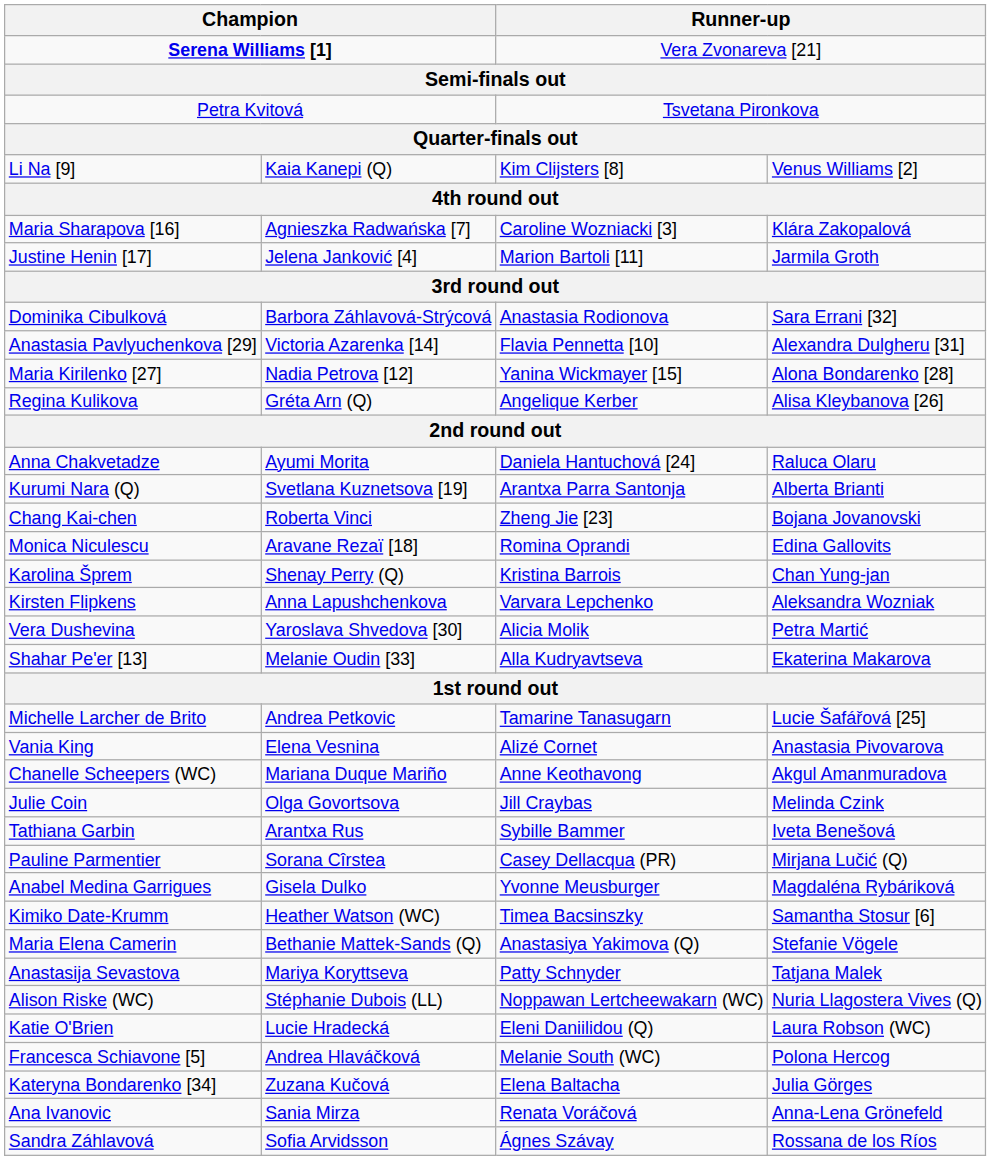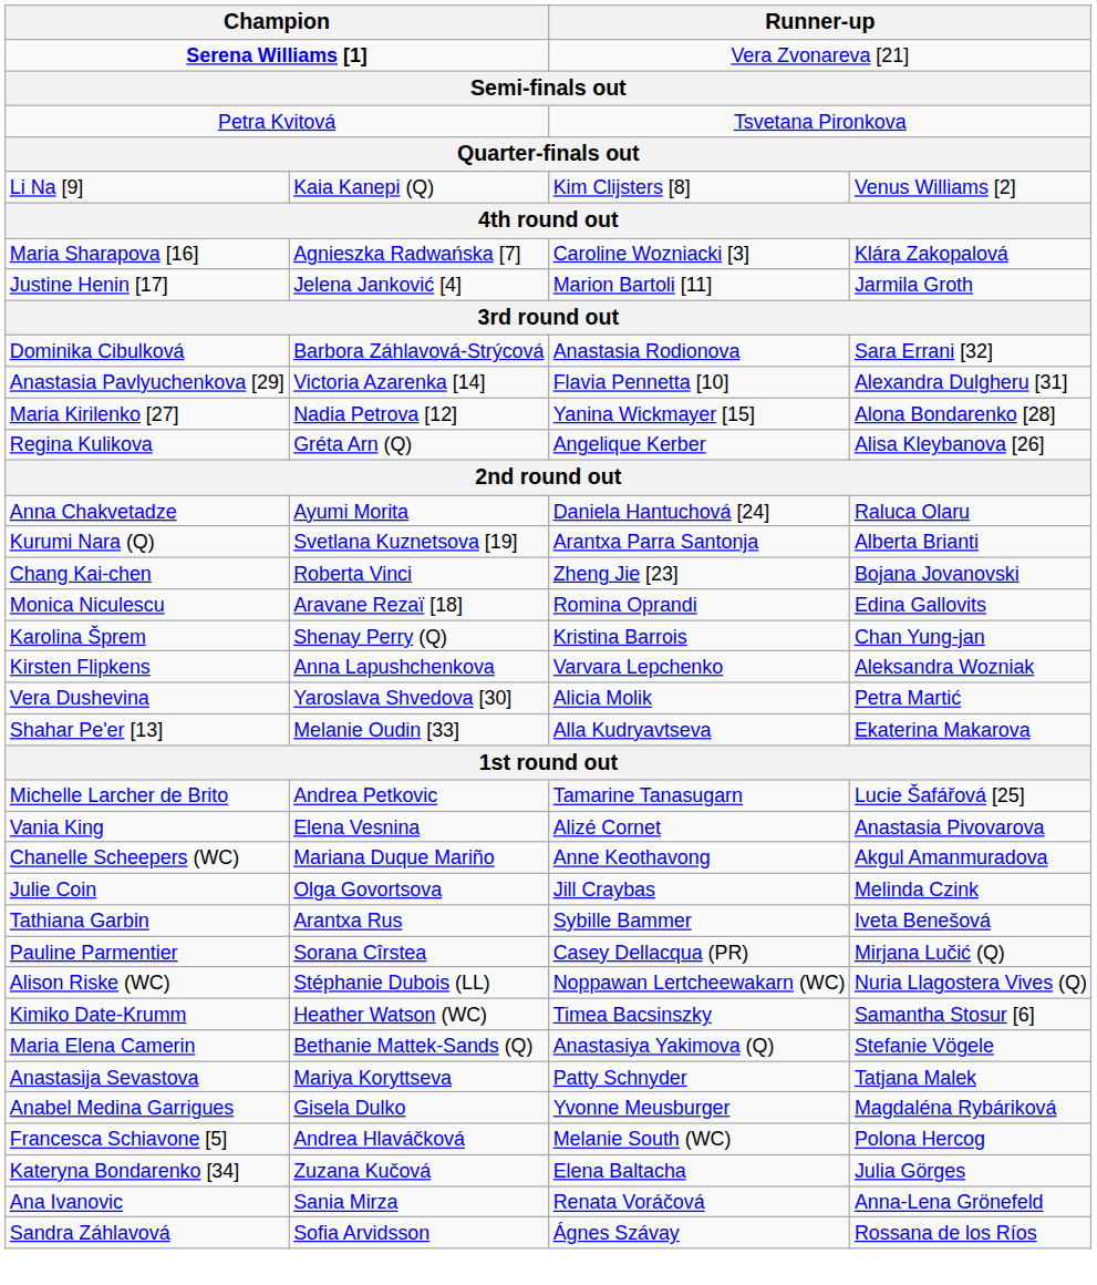 <table class="wikitable collapsible collapsed" style=font-size:90%>
 <tr style=font-size:110%>
 <th colspan=2><strong>Champion</strong></th>
 <th colspan=2>Runner-up</th>
 </tr>
 <tr align=center>
 <td colspan=2> <strong><a href='#'>Serena Williams</a> [1]</strong></td>
 <td colspan=2> <a href='#'>Vera Zvonareva</a> [21]</td>
 </tr>
 <tr style=font-size:110%>
 <th colspan=4>Semi-finals out</th>
 </tr>
 <tr align=center>
 <td colspan=2> <a href='#'>Petra Kvitová</a></td>
 <td colspan=2> <a href='#'>Tsvetana Pironkova</a></td>
 </tr>
 <tr style=font-size:110%>
 <th colspan=4>Quarter-finals out</th>
 </tr>
 <tr>
 <td> <a href='#'>Li Na</a> [9]</td>
 <td> <a href='#'>Kaia Kanepi</a> (Q)</td>
 <td> <a href='#'>Kim Clijsters</a> [8]</td>
 <td> <a href='#'>Venus Williams</a> [2]</td>
 </tr>
 <tr style=font-size:110%>
 <th colspan=4>4th round out</th>
 </tr>
 <tr>
 <td> <a href='#'>Maria Sharapova</a> [16]</td>
 <td> <a href='#'>Agnieszka Radwańska</a> [7]</td>
 <td> <a href='#'>Caroline Wozniacki</a> [3]</td>
 <td> <a href='#'>Klára Zakopalová</a></td>
 </tr>
 <tr>
 <td> <a href='#'>Justine Henin</a> [17]</td>
 <td> <a href='#'>Jelena Janković</a> [4]</td>
 <td> <a href='#'>Marion Bartoli</a> [11]</td>
 <td> <a href='#'>Jarmila Groth</a></td>
 </tr>
 <tr style=font-size:110%>
 <th colspan=4>3rd round out</th>
 </tr>
 <tr>
 <td> <a href='#'>Dominika Cibulková</a></td>
 <td> <a href='#'>Barbora Záhlavová-Strýcová</a></td>
 <td> <a href='#'>Anastasia Rodionova</a></td>
 <td> <a href='#'>Sara Errani</a> [32]</td>
 </tr>
 <tr>
 <td> <a href='#'>Anastasia Pavlyuchenkova</a> [29]</td>
 <td> <a href='#'>Victoria Azarenka</a> [14]</td>
 <td> <a href='#'>Flavia Pennetta</a> [10]</td>
 <td> <a href='#'>Alexandra Dulgheru</a> [31]</td>
 </tr>
 <tr>
 <td> <a href='#'>Maria Kirilenko</a> [27]</td>
 <td> <a href='#'>Nadia Petrova</a> [12]</td>
 <td> <a href='#'>Yanina Wickmayer</a> [15]</td>
 <td> <a href='#'>Alona Bondarenko</a> [28]</td>
 </tr>
 <tr>
 <td> <a href='#'>Regina Kulikova</a></td>
 <td> <a href='#'>Gréta Arn</a> (Q)</td>
 <td> <a href='#'>Angelique Kerber</a></td>
 <td> <a href='#'>Alisa Kleybanova</a> [26]</td>
 </tr>
 <tr style=font-size:110%>
 <th colspan=4>2nd round out</th>
 </tr>
 <tr>
 <td> <a href='#'>Anna Chakvetadze</a></td>
 <td> <a href='#'>Ayumi Morita</a></td>
 <td> <a href='#'>Daniela Hantuchová</a> [24]</td>
 <td> <a href='#'>Raluca Olaru</a></td>
 </tr>
 <tr>
 <td> <a href='#'>Kurumi Nara</a> (Q)</td>
 <td> <a href='#'>Svetlana Kuznetsova</a> [19]</td>
 <td> <a href='#'>Arantxa Parra Santonja</a></td>
 <td> <a href='#'>Alberta Brianti</a></td>
 </tr>
 <tr>
 <td> <a href='#'>Chang Kai-chen</a></td>
 <td> <a href='#'>Roberta Vinci</a></td>
 <td> <a href='#'>Zheng Jie</a> [23]</td>
 <td> <a href='#'>Bojana Jovanovski</a></td>
 </tr>
 <tr>
 <td> <a href='#'>Monica Niculescu</a></td>
 <td> <a href='#'>Aravane Rezaï</a> [18]</td>
 <td> <a href='#'>Romina Oprandi</a></td>
 <td> <a href='#'>Edina Gallovits</a></td>
 </tr>
 <tr>
 <td> <a href='#'>Karolina Šprem</a></td>
 <td> <a href='#'>Shenay Perry</a> (Q)</td>
 <td> <a href='#'>Kristina Barrois</a></td>
 <td> <a href='#'>Chan Yung-jan</a></td>
 </tr>
 <tr>
 <td> <a href='#'>Kirsten Flipkens</a></td>
 <td> <a href='#'>Anna Lapushchenkova</a></td>
 <td> <a href='#'>Varvara Lepchenko</a></td>
 <td> <a href='#'>Aleksandra Wozniak</a></td>
 </tr>
 <tr>
 <td> <a href='#'>Vera Dushevina</a></td>
 <td> <a href='#'>Yaroslava Shvedova</a> [30]</td>
 <td> <a href='#'>Alicia Molik</a></td>
 <td> <a href='#'>Petra Martić</a></td>
 </tr>
 <tr>
 <td> <a href='#'>Shahar Pe'er</a> [13]</td>
 <td> <a href='#'>Melanie Oudin</a> [33]</td>
 <td> <a href='#'>Alla Kudryavtseva</a></td>
 <td> <a href='#'>Ekaterina Makarova</a></td>
 </tr>
 <tr style=font-size:110%>
 <th colspan=4>1st round out</th>
 </tr>
 <tr>
 <td> <a href='#'>Michelle Larcher de Brito</a></td>
 <td> <a href='#'>Andrea Petkovic</a></td>
 <td> <a href='#'>Tamarine Tanasugarn</a></td>
 <td> <a href='#'>Lucie Šafářová</a> [25]</td>
 </tr>
 <tr>
 <td> <a href='#'>Vania King</a></td>
 <td> <a href='#'>Elena Vesnina</a></td>
 <td> <a href='#'>Alizé Cornet</a></td>
 <td> <a href='#'>Anastasia Pivovarova</a></td>
 </tr>
 <tr>
 <td> <a href='#'>Chanelle Scheepers</a> (WC)</td>
 <td> <a href='#'>Mariana Duque Mariño</a></td>
 <td> <a href='#'>Anne Keothavong</a></td>
 <td> <a href='#'>Akgul Amanmuradova</a></td>
 </tr>
 <tr>
 <td> <a href='#'>Julie Coin</a></td>
 <td> <a href='#'>Olga Govortsova</a></td>
 <td> <a href='#'>Jill Craybas</a></td>
 <td> <a href='#'>Melinda Czink</a></td>
 </tr>
 <tr>
 <td> <a href='#'>Tathiana Garbin</a></td>
 <td> <a href='#'>Arantxa Rus</a></td>
 <td> <a href='#'>Sybille Bammer</a></td>
 <td> <a href='#'>Iveta Benešová</a></td>
 </tr>
 <tr>
 <td> <a href='#'>Pauline Parmentier</a></td>
 <td> <a href='#'>Sorana Cîrstea</a></td>
 <td> <a href='#'>Casey Dellacqua</a> (PR)</td>
 <td> <a href='#'>Mirjana Lučić</a> (Q)</td>
 </tr>
 <tr>
-<td> <a href='#'>Anabel Medina Garrigues</a></td>
-<td> <a href='#'>Gisela Dulko</a></td>
-<td> <a href='#'>Yvonne Meusburger</a></td>
-<td> <a href='#'>Magdaléna Rybáriková</a></td>
+<td> <a href='#'>Alison Riske</a> (WC)</td>
+<td> <a href='#'>Stéphanie Dubois</a> (LL)</td>
+<td> <a href='#'>Noppawan Lertcheewakarn</a> (WC)</td>
+<td> <a href='#'>Nuria Llagostera Vives</a> (Q)</td>
 </tr>
 <tr>
 <td> <a href='#'>Kimiko Date-Krumm</a></td>
 <td> <a href='#'>Heather Watson</a> (WC)</td>
 <td> <a href='#'>Timea Bacsinszky</a></td>
 <td> <a href='#'>Samantha Stosur</a> [6]</td>
 </tr>
 <tr>
 <td> <a href='#'>Maria Elena Camerin</a></td>
 <td> <a href='#'>Bethanie Mattek-Sands</a> (Q)</td>
 <td> <a href='#'>Anastasiya Yakimova</a> (Q)</td>
 <td> <a href='#'>Stefanie Vögele</a></td>
 </tr>
 <tr>
 <td> <a href='#'>Anastasija Sevastova</a></td>
 <td> <a href='#'>Mariya Koryttseva</a></td>
 <td> <a href='#'>Patty Schnyder</a></td>
 <td> <a href='#'>Tatjana Malek</a></td>
 </tr>
 <tr>
-<td> <a href='#'>Alison Riske</a> (WC)</td>
-<td> <a href='#'>Stéphanie Dubois</a> (LL)</td>
-<td> <a href='#'>Noppawan Lertcheewakarn</a> (WC)</td>
-<td> <a href='#'>Nuria Llagostera Vives</a> (Q)</td>
-</tr>
-<tr>
-<td> <a href='#'>Katie O'Brien</a></td>
-<td> <a href='#'>Lucie Hradecká</a></td>
-<td> <a href='#'>Eleni Daniilidou</a> (Q)</td>
-<td> <a href='#'>Laura Robson</a> (WC)</td>
+<td> <a href='#'>Anabel Medina Garrigues</a></td>
+<td> <a href='#'>Gisela Dulko</a></td>
+<td> <a href='#'>Yvonne Meusburger</a></td>
+<td> <a href='#'>Magdaléna Rybáriková</a></td>
 </tr>
 <tr>
 <td> <a href='#'>Francesca Schiavone</a> [5]</td>
 <td> <a href='#'>Andrea Hlaváčková</a></td>
 <td> <a href='#'>Melanie South</a> (WC)</td>
 <td> <a href='#'>Polona Hercog</a></td>
 </tr>
 <tr>
 <td> <a href='#'>Kateryna Bondarenko</a> [34]</td>
 <td> <a href='#'>Zuzana Kučová</a></td>
 <td> <a href='#'>Elena Baltacha</a></td>
 <td> <a href='#'>Julia Görges</a></td>
 </tr>
 <tr>
 <td> <a href='#'>Ana Ivanovic</a></td>
 <td> <a href='#'>Sania Mirza</a></td>
 <td> <a href='#'>Renata Voráčová</a></td>
 <td> <a href='#'>Anna-Lena Grönefeld</a></td>
 </tr>
 <tr>
 <td> <a href='#'>Sandra Záhlavová</a></td>
 <td> <a href='#'>Sofia Arvidsson</a></td>
 <td> <a href='#'>Ágnes Szávay</a></td>
 <td> <a href='#'>Rossana de los Ríos</a></td>
 </tr>
 </table>
